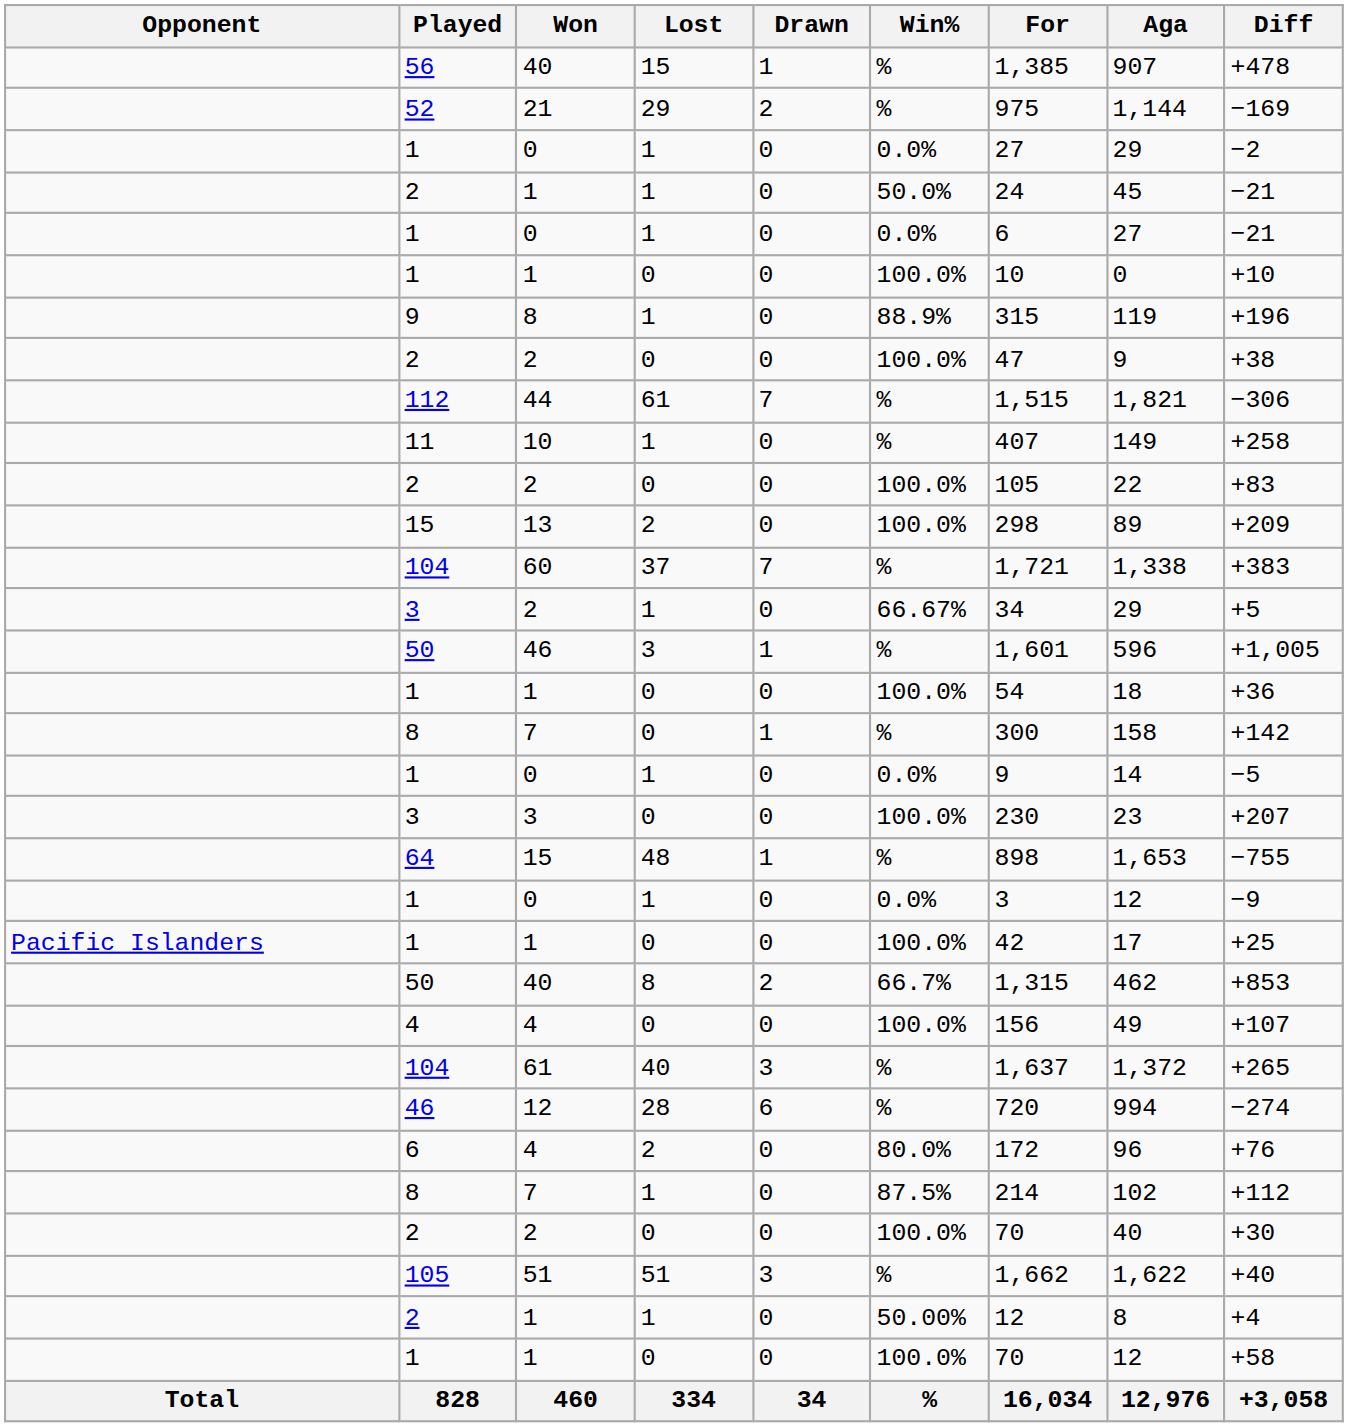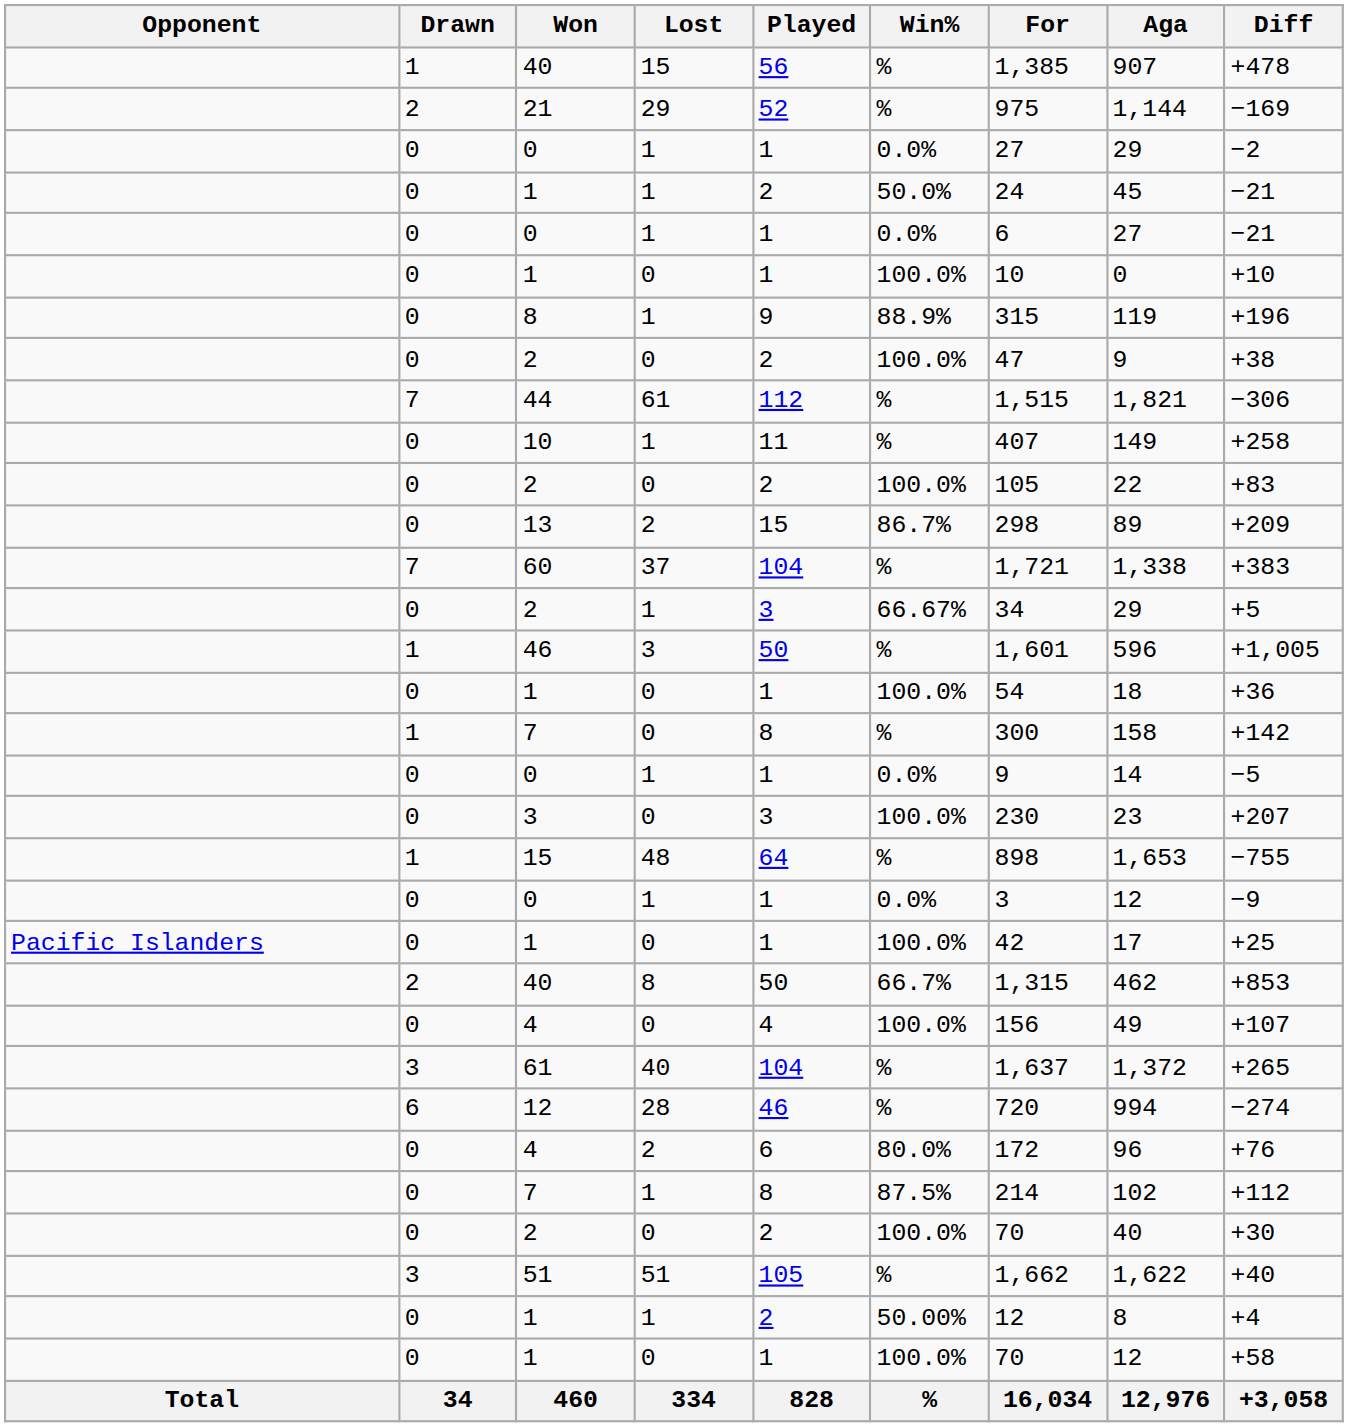 <table class="wikitable sortable" style=font-size:90%>
 <tr>
 <th style=width:180px>Opponent</th>
-<th style=width:50px>Played</th>
+<th style=width:50px>Drawn</th>
 <th style=width:50px>Won</th>
 <th style=width:50px>Lost</th>
-<th style=width:50px>Drawn</th>
+<th style=width:50px>Played</th>
 <th style=width:50px>Win%</th>
 <th style=width:50px>For</th>
 <th style=width:50px>Aga</th>
 <th style=width:50px>Diff</th>
 </tr>
 <tr>
 <td></td>
-<td><a href='#'>56</a></td>
+<td>1</td>
 <td>40</td>
 <td>15</td>
-<td>1</td>
+<td><a href='#'>56</a></td>
 <td>%</td>
 <td>1,385</td>
 <td>907</td>
 <td>+478</td>
 </tr>
 <tr>
 <td></td>
-<td><a href='#'>52</a></td>
+<td>2</td>
 <td>21</td>
 <td>29</td>
-<td>2</td>
+<td><a href='#'>52</a></td>
 <td>%</td>
 <td>975</td>
 <td>1,144</td>
 <td>−169</td>
 </tr>
 <tr>
 <td></td>
-<td>1</td>
+<td>0</td>
 <td>0</td>
 <td>1</td>
-<td>0</td>
+<td>1</td>
 <td>0.0%</td>
 <td>27</td>
 <td>29</td>
 <td>−2</td>
 </tr>
 <tr>
 <td></td>
-<td>2</td>
+<td>0</td>
 <td>1</td>
 <td>1</td>
-<td>0</td>
+<td>2</td>
 <td>50.0%</td>
 <td>24</td>
 <td>45</td>
 <td>−21</td>
 </tr>
 <tr>
 <td></td>
-<td>1</td>
+<td>0</td>
 <td>0</td>
 <td>1</td>
-<td>0</td>
+<td>1</td>
 <td>0.0%</td>
 <td>6</td>
 <td>27</td>
 <td>−21</td>
 </tr>
 <tr>
 <td></td>
-<td>1</td>
+<td>0</td>
 <td>1</td>
 <td>0</td>
-<td>0</td>
+<td>1</td>
 <td>100.0%</td>
 <td>10</td>
 <td>0</td>
 <td>+10</td>
 </tr>
 <tr>
 <td></td>
-<td History of rugby union matches between Canada and France>9</td>
+<td>0</td>
 <td>8</td>
 <td>1</td>
-<td>0</td>
+<td History of rugby union matches between Canada and France>9</td>
 <td>88.9%</td>
 <td>315</td>
 <td>119</td>
 <td>+196</td>
 </tr>
 <tr>
 <td></td>
-<td>2</td>
+<td>0</td>
 <td>2</td>
 <td>0</td>
-<td>0</td>
+<td>2</td>
 <td>100.0%</td>
 <td>47</td>
 <td>9</td>
 <td>+38</td>
 </tr>
 <tr>
 <td></td>
-<td><a href='#'>112</a></td>
+<td>7</td>
 <td>44</td>
 <td>61</td>
-<td>7</td>
+<td><a href='#'>112</a></td>
 <td>%</td>
 <td>1,515</td>
 <td>1,821</td>
 <td>−306</td>
 </tr>
 <tr>
 <td></td>
-<td History of rugby union matches between Fiji and France>11</td>
+<td>0</td>
 <td>10</td>
 <td>1</td>
-<td>0</td>
+<td History of rugby union matches between Fiji and France>11</td>
 <td>%</td>
 <td>407</td>
 <td>149</td>
 <td>+258</td>
 </tr>
 <tr>
 <td></td>
-<td>2</td>
+<td>0</td>
 <td>2</td>
 <td>0</td>
-<td>0</td>
+<td>2</td>
 <td>100.0%</td>
 <td>105</td>
 <td>22</td>
 <td>+83</td>
 </tr>
 <tr>
 <td></td>
-<td>15</td>
+<td>0</td>
 <td>13</td>
 <td>2</td>
-<td>0</td>
-<td>100.0%</td>
+<td>15</td>
+<td>86.7%</td>
 <td>298</td>
 <td>89</td>
 <td>+209</td>
 </tr>
 <tr>
 <td></td>
-<td><a href='#'>104</a></td>
+<td>7</td>
 <td>60</td>
 <td>37</td>
-<td>7</td>
+<td><a href='#'>104</a></td>
 <td>%</td>
 <td>1,721</td>
 <td>1,338</td>
 <td>+383</td>
 </tr>
 <tr>
 <td></td>
-<td><a href='#'>3</a></td>
+<td>0</td>
 <td>2</td>
 <td>1</td>
-<td>0</td>
+<td><a href='#'>3</a></td>
 <td>66.67%</td>
 <td>34</td>
 <td>29</td>
 <td>+5</td>
 </tr>
 <tr>
 <td></td>
-<td><a href='#'>50</a></td>
+<td>1</td>
 <td>46</td>
 <td>3</td>
-<td>1</td>
+<td><a href='#'>50</a></td>
 <td>%</td>
 <td>1,601</td>
 <td>596</td>
 <td>+1,005</td>
 </tr>
 <tr>
 <td></td>
-<td>1</td>
+<td>0</td>
 <td>1</td>
 <td>0</td>
-<td>0</td>
+<td>1</td>
 <td>100.0%</td>
 <td>54</td>
 <td>18</td>
 <td>+36</td>
 </tr>
 <tr>
 <td></td>
-<td>8</td>
+<td>1</td>
 <td>7</td>
 <td>0</td>
-<td>1</td>
+<td>8</td>
 <td>%</td>
 <td>300</td>
 <td>158</td>
 <td>+142</td>
 </tr>
 <tr>
 <td></td>
-<td>1</td>
+<td>0</td>
 <td>0</td>
 <td>1</td>
-<td>0</td>
+<td>1</td>
 <td>0.0%</td>
 <td>9</td>
 <td>14</td>
 <td>−5</td>
 </tr>
 <tr>
 <td></td>
-<td>3</td>
+<td>0</td>
 <td>3</td>
 <td>0</td>
-<td>0</td>
+<td>3</td>
 <td>100.0%</td>
 <td>230</td>
 <td>23</td>
 <td>+207</td>
 </tr>
 <tr>
 <td></td>
-<td><a href='#'>64</a></td>
+<td>1</td>
 <td>15</td>
 <td>48</td>
-<td>1</td>
+<td><a href='#'>64</a></td>
 <td>%</td>
 <td>898</td>
 <td>1,653</td>
 <td>−755</td>
 </tr>
 <tr>
 <td></td>
-<td>1</td>
+<td>0</td>
 <td>0</td>
 <td>1</td>
-<td>0</td>
+<td>1</td>
 <td>0.0%</td>
 <td>3</td>
 <td>12</td>
 <td>−9</td>
 </tr>
 <tr>
 <td> <a href='#'>Pacific Islanders</a></td>
-<td>1</td>
+<td>0</td>
 <td>1</td>
 <td>0</td>
-<td>0</td>
+<td>1</td>
 <td>100.0%</td>
 <td>42</td>
 <td>17</td>
 <td>+25</td>
 </tr>
 <tr>
 <td></td>
-<td>50</td>
+<td>2</td>
 <td>40</td>
 <td>8</td>
-<td>2</td>
+<td>50</td>
 <td>66.7%</td>
 <td>1,315</td>
 <td>462</td>
 <td>+853</td>
 </tr>
 <tr>
 <td></td>
-<td>4</td>
+<td>0</td>
 <td>4</td>
 <td>0</td>
-<td>0</td>
+<td>4</td>
 <td>100.0%</td>
 <td>156</td>
 <td>49</td>
 <td>+107</td>
 </tr>
 <tr>
 <td></td>
-<td><a href='#'>104</a></td>
+<td>3</td>
 <td>61</td>
 <td>40</td>
-<td>3</td>
+<td><a href='#'>104</a></td>
 <td>%</td>
 <td>1,637</td>
 <td>1,372</td>
 <td>+265</td>
 </tr>
 <tr>
 <td></td>
-<td><a href='#'>46</a></td>
+<td>6</td>
 <td>12</td>
 <td>28</td>
-<td>6</td>
+<td><a href='#'>46</a></td>
 <td>%</td>
 <td>720</td>
 <td>994</td>
 <td>−274</td>
 </tr>
 <tr>
 <td></td>
-<td>6</td>
+<td>0</td>
 <td>4</td>
 <td>2</td>
-<td>0</td>
+<td>6</td>
 <td>80.0%</td>
 <td>172</td>
 <td>96</td>
 <td>+76</td>
 </tr>
 <tr>
 <td></td>
-<td History of rugby union matches between France and United States>8</td>
+<td>0</td>
 <td>7</td>
 <td>1</td>
-<td>0</td>
+<td History of rugby union matches between France and United States>8</td>
 <td>87.5%</td>
 <td>214</td>
 <td>102</td>
 <td>+112</td>
 </tr>
 <tr>
 <td></td>
-<td>2</td>
+<td>0</td>
 <td>2</td>
 <td>0</td>
-<td>0</td>
+<td>2</td>
 <td>100.0%</td>
 <td>70</td>
 <td>40</td>
 <td>+30</td>
 </tr>
 <tr>
 <td></td>
-<td><a href='#'>105</a></td>
+<td>3</td>
 <td>51</td>
 <td>51</td>
-<td>3</td>
+<td><a href='#'>105</a></td>
 <td>%</td>
 <td>1,662</td>
 <td>1,622</td>
 <td>+40</td>
 </tr>
 <tr>
 <td></td>
-<td><a href='#'>2</a></td>
+<td>0</td>
 <td>1</td>
 <td>1</td>
-<td>0</td>
+<td><a href='#'>2</a></td>
 <td>50.00%</td>
 <td>12</td>
 <td>8</td>
 <td>+4</td>
 </tr>
 <tr>
 <td></td>
-<td>1</td>
+<td>0</td>
 <td>1</td>
 <td>0</td>
-<td>0</td>
+<td>1</td>
 <td>100.0%</td>
 <td>70</td>
 <td>12</td>
 <td>+58</td>
 </tr>
 <tr class=sortbottom>
 <th>Total</th>
-<th>828</th>
+<th>34</th>
 <th>460</th>
 <th>334</th>
-<th>34</th>
+<th>828</th>
 <th>%</th>
 <th>16,034</th>
 <th>12,976</th>
 <th>+3,058</th>
 </tr>
 </table>
